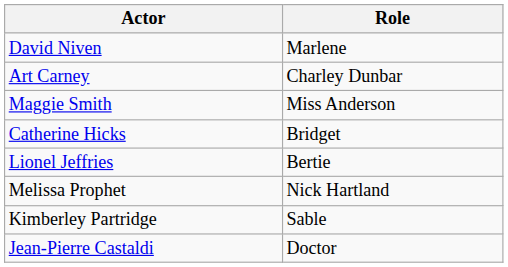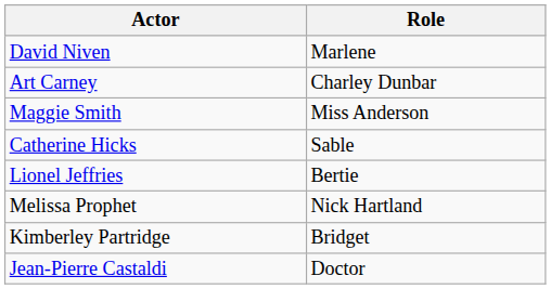 <table class="wikitable" width="50%">
 <tr bgcolor="#CCCCCC">
 <th>Actor</th>
 <th>Role</th>
 </tr>
 <tr>
 <td><a href='#'>David Niven</a></td>
 <td>Marlene</td>
 </tr>
 <tr>
 <td><a href='#'>Art Carney</a></td>
 <td>Charley Dunbar</td>
 </tr>
 <tr>
 <td><a href='#'>Maggie Smith</a></td>
 <td>Miss Anderson</td>
 </tr>
 <tr>
 <td><a href='#'>Catherine Hicks</a></td>
-<td>Bridget</td>
+<td>Sable</td>
 </tr>
 <tr>
 <td><a href='#'>Lionel Jeffries</a></td>
 <td>Bertie</td>
 </tr>
 <tr>
 <td>Melissa Prophet</td>
 <td>Nick Hartland</td>
 </tr>
 <tr>
 <td>Kimberley Partridge</td>
-<td>Sable</td>
+<td>Bridget</td>
 </tr>
 <tr>
 <td><a href='#'>Jean-Pierre Castaldi</a></td>
 <td>Doctor</td>
 </tr>
 </table>
